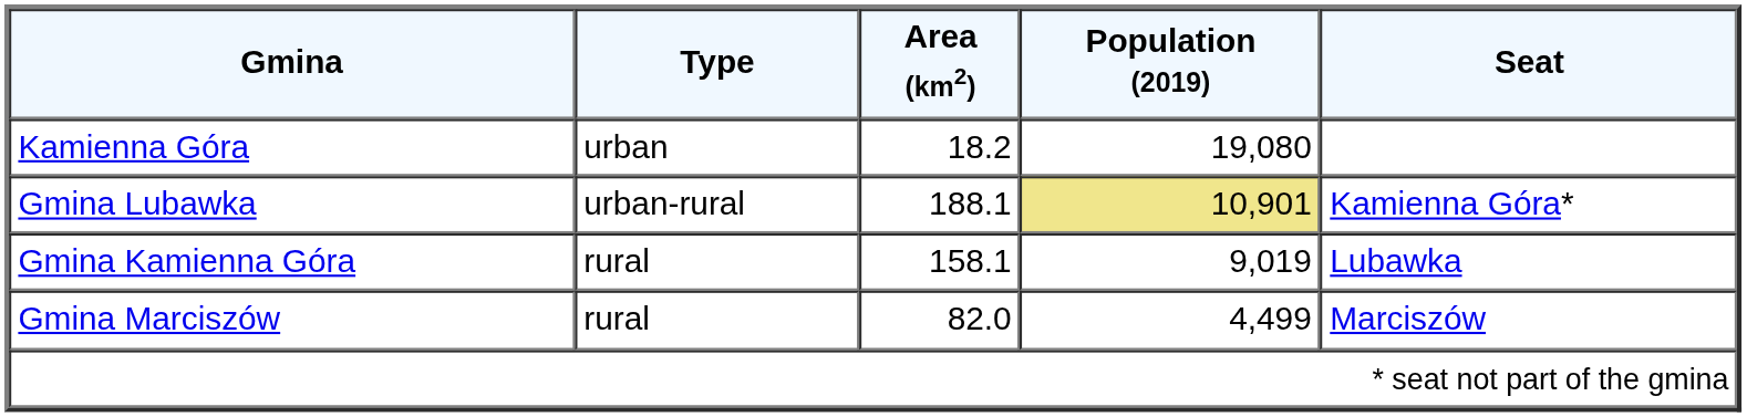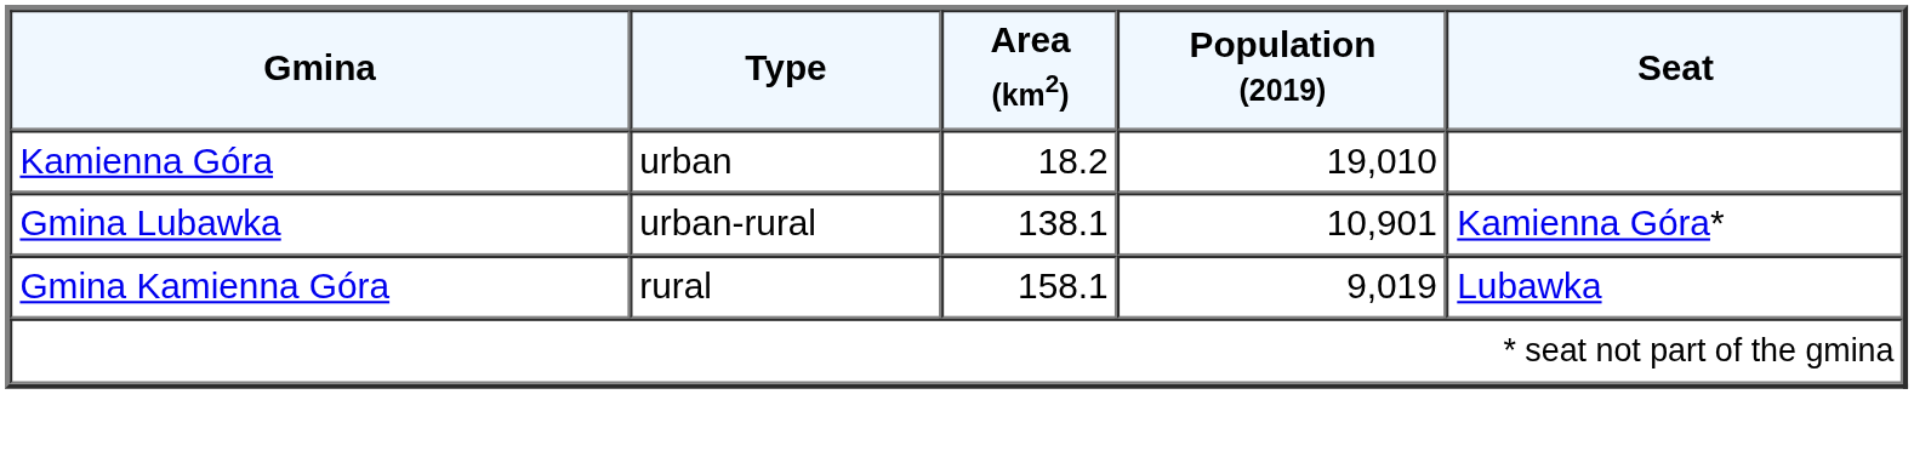 <table width="60%" border="2" cellpadding="3" cellspacing="0" style="font-size:90%;line-height:120%;">
 <tr bgcolor="F0F8FF">
 <td style="text-align:center;"><strong>Gmina</strong></td>
 <td style="text-align:center;"><strong>Type</strong></td>
 <td style="text-align:center;"><strong>Area<br><small>(km<sup>2</sup>)</small></strong></td>
 <td style="text-align:center;"><strong>Population<br><small>(2019)</small></strong></td>
 <td style="text-align:center;"><strong>Seat</strong></td>
 </tr>
 <tr>
 <td><a href='#'>Kamienna Góra</a></td>
 <td>urban</td>
 <td style="text-align:right;">18.2</td>
-<td style="text-align:right;">19,080</td>
+<td style="text-align:right;">19,010</td>
 <td> </td>
 </tr>
 <tr>
 <td><a href='#'>Gmina Lubawka</a></td>
 <td>urban-rural</td>
-<td style="text-align:right;">188.1</td>
-<td style="background: khaki; text-align:right;">10,901</td>
+<td style="text-align:right;">138.1</td>
+<td style="text-align:right;">10,901</td>
 <td><a href='#'>Kamienna Góra</a>*</td>
 </tr>
 <tr>
 <td><a href='#'>Gmina Kamienna Góra</a></td>
 <td>rural</td>
 <td style="text-align:right;">158.1</td>
 <td style="text-align:right;">9,019</td>
 <td><a href='#'>Lubawka</a></td>
 </tr>
 <tr>
-<td><a href='#'>Gmina Marciszów</a></td>
-<td>rural</td>
-<td style="text-align:right;">82.0</td>
-<td style="text-align:right;">4,499</td>
-<td><a href='#'>Marciszów</a></td>
-</tr>
-<tr>
 <td colspan=5 style="text-align:right;font-size:90%">* seat not part of the gmina</td>
 </tr>
 <tr>
 </tr>
 </table>
